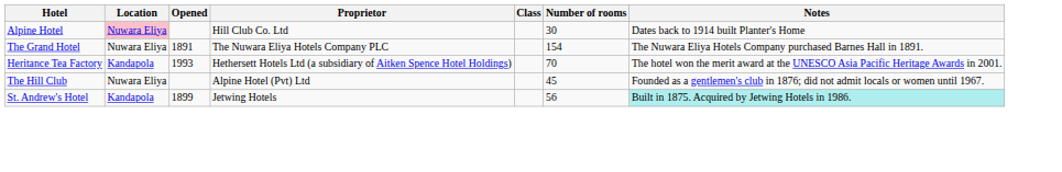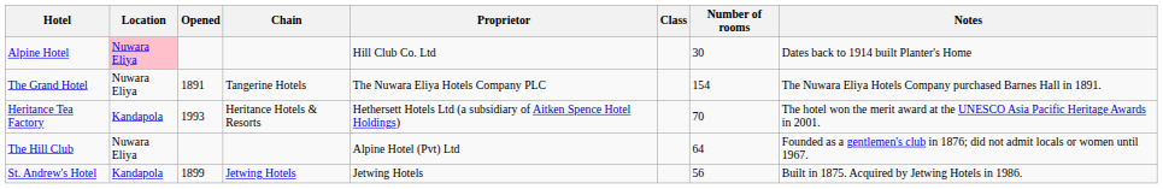 <table class="wikitable sortable">
 <tr>
 <th>Hotel</th>
 <th>Location</th>
 <th>Opened</th>
+<th>Chain</th>
 <th>Proprietor</th>
 <th>Class</th>
 <th>Number of rooms</th>
 <th class="unsortable">Notes</th>
 </tr>
 <tr>
 <td><a href='#'>Alpine Hotel</a></td>
 <td style="background: pink;"><a href='#'>Nuwara Eliya</a></td>
+<td></td>
 <td></td>
 <td>Hill Club Co. Ltd</td>
 <td></td>
 <td>30</td>
 <td>Dates back to 1914 built Planter's Home</td>
 </tr>
 <tr>
 <td><a href='#'>The Grand Hotel</a><br></td>
 <td>Nuwara Eliya</td>
 <td>1891</td>
+<td>Tangerine Hotels</td>
 <td>The Nuwara Eliya Hotels Company PLC</td>
 <td></td>
 <td>154</td>
 <td>The Nuwara Eliya Hotels Company purchased Barnes Hall in 1891.</td>
 </tr>
 <tr>
 <td><a href='#'>Heritance Tea Factory</a><br></td>
 <td><a href='#'>Kandapola</a></td>
 <td>1993</td>
+<td>Heritance Hotels & Resorts</td>
 <td>Hethersett Hotels Ltd (a subsidiary of <a href='#'>Aitken Spence Hotel Holdings</a>)</td>
 <td></td>
 <td>70</td>
 <td>The hotel won the merit award at the <a href='#'>UNESCO Asia Pacific Heritage Awards</a> in 2001.</td>
 </tr>
 <tr>
 <td><a href='#'>The Hill Club</a><br></td>
 <td>Nuwara Eliya</td>
 <td></td>
+<td></td>
 <td>Alpine Hotel (Pvt) Ltd</td>
 <td></td>
-<td>45</td>
+<td>64</td>
 <td>Founded as a <a href='#'>gentlemen's club</a> in 1876; did not admit locals or women until 1967.</td>
 </tr>
 <tr>
 <td><a href='#'>St. Andrew's Hotel</a><br></td>
 <td><a href='#'>Kandapola</a></td>
 <td>1899</td>
+<td><a href='#'>Jetwing Hotels</a></td>
 <td>Jetwing Hotels</td>
 <td></td>
 <td>56</td>
-<td style="background: paleturquoise;">Built in 1875. Acquired by Jetwing Hotels in 1986.</td>
+<td>Built in 1875. Acquired by Jetwing Hotels in 1986.</td>
 </tr>
 </table>
